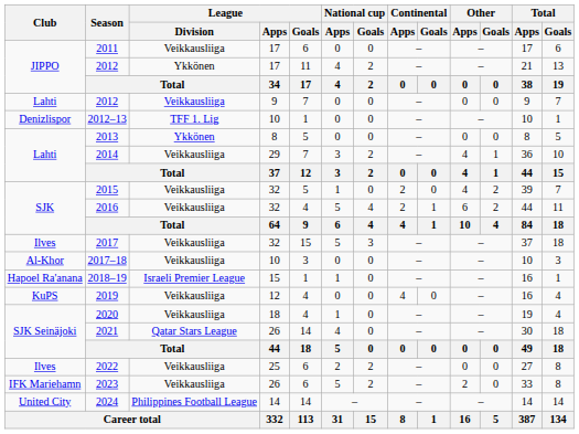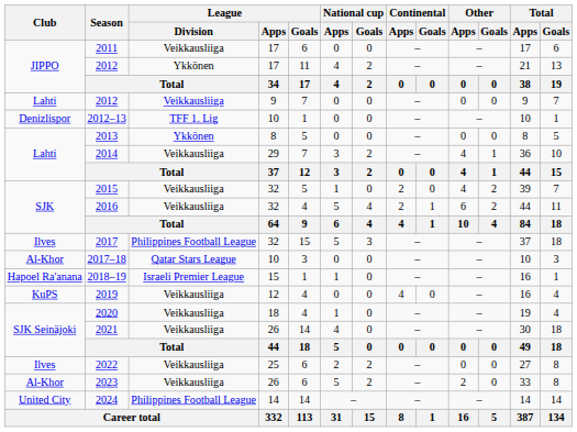 <table class="wikitable" style="text-align:center">
 <tr>
 <th rowspan="2">Club</th>
 <th rowspan="2">Season</th>
 <th colspan="3">League</th>
 <th colspan="2">National cup</th>
 <th colspan="2">Continental</th>
 <th colspan="2">Other</th>
 <th colspan="2">Total</th>
 </tr>
 <tr>
 <th>Division</th>
 <th>Apps</th>
 <th>Goals</th>
 <th>Apps</th>
 <th>Goals</th>
 <th>Apps</th>
 <th>Goals</th>
 <th>Apps</th>
 <th>Goals</th>
 <th>Apps</th>
 <th>Goals</th>
 </tr>
 <tr>
 <td rowspan="3"><a href='#'>JIPPO</a></td>
 <td><a href='#'>2011</a></td>
 <td>Veikkausliiga</td>
 <td>17</td>
 <td>6</td>
 <td>0</td>
 <td>0</td>
 <td colspan=2>–</td>
 <td colspan=2>–</td>
 <td>17</td>
 <td>6</td>
 </tr>
 <tr>
 <td><a href='#'>2012</a></td>
 <td>Ykkönen</td>
 <td>17</td>
 <td>11</td>
 <td>4</td>
 <td>2</td>
 <td colspan=2>–</td>
 <td colspan=2>–</td>
 <td>21</td>
 <td>13</td>
 </tr>
 <tr>
 <th colspan=2>Total</th>
 <th>34</th>
 <th>17</th>
 <th>4</th>
 <th>2</th>
 <th>0</th>
 <th>0</th>
 <th>0</th>
 <th>0</th>
 <th>38</th>
 <th>19</th>
 </tr>
 <tr>
 <td><a href='#'>Lahti</a></td>
 <td><a href='#'>2012</a></td>
 <td><a href='#'>Veikkausliiga</a></td>
 <td>9</td>
 <td>7</td>
 <td>0</td>
 <td>0</td>
 <td colspan=2>–</td>
 <td>0</td>
 <td>0</td>
 <td>9</td>
 <td>7</td>
 </tr>
 <tr>
 <td><a href='#'>Denizlispor</a></td>
 <td><a href='#'>2012–13</a></td>
 <td><a href='#'>TFF 1. Lig</a></td>
 <td>10</td>
 <td>1</td>
 <td>0</td>
 <td>0</td>
 <td colspan=2>–</td>
 <td colspan=2>–</td>
 <td>10</td>
 <td>1</td>
 </tr>
 <tr>
 <td rowspan="3"><a href='#'>Lahti</a></td>
 <td><a href='#'>2013</a></td>
 <td><a href='#'>Ykkönen</a></td>
 <td>8</td>
 <td>5</td>
 <td>0</td>
 <td>0</td>
 <td colspan=2>–</td>
 <td>0</td>
 <td>0</td>
 <td>8</td>
 <td>5</td>
 </tr>
 <tr>
 <td><a href='#'>2014</a></td>
 <td>Veikkausliiga</td>
 <td>29</td>
 <td>7</td>
 <td>3</td>
 <td>2</td>
 <td colspan=2>–</td>
 <td>4</td>
 <td>1</td>
 <td>36</td>
 <td>10</td>
 </tr>
 <tr>
 <th colspan=2>Total</th>
 <th>37</th>
 <th>12</th>
 <th>3</th>
 <th>2</th>
 <th>0</th>
 <th>0</th>
 <th>4</th>
 <th>1</th>
 <th>44</th>
 <th>15</th>
 </tr>
 <tr>
 <td rowspan="3"><a href='#'>SJK</a></td>
 <td><a href='#'>2015</a></td>
 <td>Veikkausliiga</td>
 <td>32</td>
 <td>5</td>
 <td>1</td>
 <td>0</td>
 <td>2</td>
 <td>0</td>
 <td>4</td>
 <td>2</td>
 <td>39</td>
 <td>7</td>
 </tr>
 <tr>
 <td><a href='#'>2016</a></td>
 <td>Veikkausliiga</td>
 <td>32</td>
 <td>4</td>
 <td>5</td>
 <td>4</td>
 <td>2</td>
 <td>1</td>
 <td>6</td>
 <td>2</td>
 <td>44</td>
 <td>11</td>
 </tr>
 <tr>
 <th colspan=2>Total</th>
 <th>64</th>
 <th>9</th>
 <th>6</th>
 <th>4</th>
 <th>4</th>
 <th>1</th>
 <th>10</th>
 <th>4</th>
 <th>84</th>
 <th>18</th>
 </tr>
 <tr>
 <td><a href='#'>Ilves</a></td>
 <td><a href='#'>2017</a></td>
-<td>Veikkausliiga</td>
+<td><a href='#'>Philippines Football League</a></td>
 <td>32</td>
 <td>15</td>
 <td>5</td>
 <td>3</td>
 <td colspan=2>–</td>
 <td colspan=2>–</td>
 <td>37</td>
 <td>18</td>
 </tr>
 <tr>
 <td><a href='#'>Al-Khor</a></td>
 <td><a href='#'>2017–18</a></td>
-<td>Veikkausliiga</td>
+<td><a href='#'>Qatar Stars League</a></td>
 <td>10</td>
 <td>3</td>
 <td>0</td>
 <td>0</td>
 <td colspan=2>–</td>
 <td colspan=2>–</td>
 <td>10</td>
 <td>3</td>
 </tr>
 <tr>
 <td><a href='#'>Hapoel Ra'anana</a></td>
 <td><a href='#'>2018–19</a></td>
 <td><a href='#'>Israeli Premier League</a></td>
 <td>15</td>
 <td>1</td>
 <td>1</td>
 <td>0</td>
 <td colspan=2>–</td>
 <td colspan=2>–</td>
 <td>16</td>
 <td>1</td>
 </tr>
 <tr>
 <td><a href='#'>KuPS</a></td>
 <td><a href='#'>2019</a></td>
 <td>Veikkausliiga</td>
 <td>12</td>
 <td>4</td>
 <td>0</td>
 <td>0</td>
 <td>4</td>
 <td>0</td>
 <td colspan=2>–</td>
 <td>16</td>
 <td>4</td>
 </tr>
 <tr>
 <td rowspan=3><a href='#'>SJK Seinäjoki</a></td>
 <td><a href='#'>2020</a></td>
 <td>Veikkausliiga</td>
 <td>18</td>
 <td>4</td>
 <td>1</td>
 <td>0</td>
 <td colspan=2>–</td>
 <td colspan=2>–</td>
 <td>19</td>
 <td>4</td>
 </tr>
 <tr>
 <td><a href='#'>2021</a></td>
-<td><a href='#'>Qatar Stars League</a></td>
+<td>Veikkausliiga</td>
 <td>26</td>
 <td>14</td>
 <td>4</td>
 <td>0</td>
 <td colspan=2>–</td>
 <td colspan=2>–</td>
 <td>30</td>
 <td>18</td>
 </tr>
 <tr>
 <th colspan=2>Total</th>
 <th>44</th>
 <th>18</th>
 <th>5</th>
 <th>0</th>
 <th>0</th>
 <th>0</th>
 <th>0</th>
 <th>0</th>
 <th>49</th>
 <th>18</th>
 </tr>
 <tr>
 <td><a href='#'>Ilves</a></td>
 <td><a href='#'>2022</a></td>
 <td>Veikkausliiga</td>
 <td>25</td>
 <td>6</td>
 <td>2</td>
 <td>2</td>
 <td colspan=2>–</td>
 <td>0</td>
 <td>0</td>
 <td>27</td>
 <td>8</td>
 </tr>
 <tr>
-<td><a href='#'>IFK Mariehamn</a></td>
+<td><a href='#'>Al-Khor</a></td>
 <td><a href='#'>2023</a></td>
 <td>Veikkausliiga</td>
 <td>26</td>
 <td>6</td>
 <td>5</td>
 <td>2</td>
 <td colspan=2>–</td>
 <td>2</td>
 <td>0</td>
 <td>33</td>
 <td>8</td>
 </tr>
 <tr>
 <td><a href='#'>United City</a></td>
 <td><a href='#'>2024</a></td>
 <td><a href='#'>Philippines Football League</a></td>
 <td>14</td>
 <td>14</td>
 <td colspan=2>–</td>
 <td colspan=2>–</td>
 <td colspan=2>–</td>
 <td>14</td>
 <td>14</td>
 </tr>
 <tr>
 <th colspan="3">Career total</th>
 <th>332</th>
 <th>113</th>
 <th>31</th>
 <th>15</th>
 <th>8</th>
 <th>1</th>
 <th>16</th>
 <th>5</th>
 <th>387</th>
 <th>134</th>
 </tr>
 </table>
